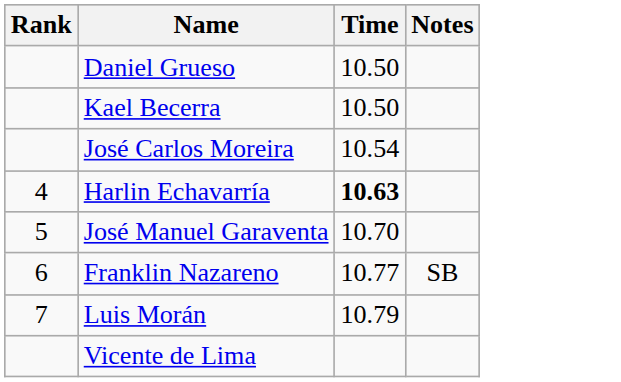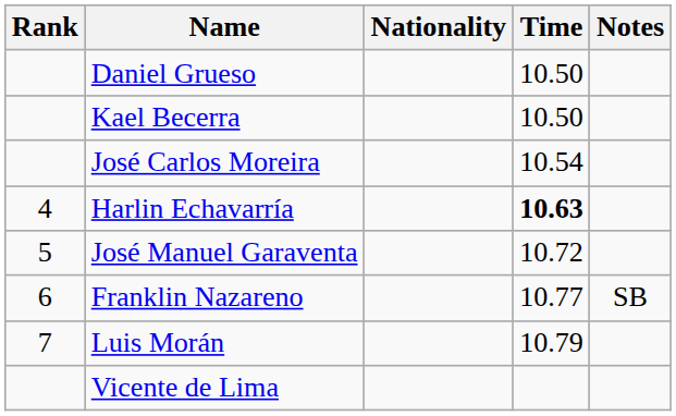 <table class="wikitable sortable" style="text-align:center">
 <tr>
 <th>Rank</th>
 <th>Name</th>
+<th>Nationality</th>
 <th>Time</th>
 <th>Notes</th>
 </tr>
 <tr>
 <td></td>
 <td align=left><a href='#'>Daniel Grueso</a></td>
+<td align=left></td>
 <td>10.50</td>
 <td></td>
 </tr>
 <tr>
 <td></td>
 <td align=left><a href='#'>Kael Becerra</a></td>
+<td align=left></td>
 <td>10.50</td>
 <td></td>
 </tr>
 <tr>
 <td></td>
 <td align=left><a href='#'>José Carlos Moreira</a></td>
+<td align=left></td>
 <td>10.54</td>
 <td></td>
 </tr>
 <tr>
 <td>4</td>
 <td align=left><a href='#'>Harlin Echavarría</a></td>
+<td align=left></td>
 <td><strong>10.63</strong></td>
 <td></td>
 </tr>
 <tr>
 <td>5</td>
 <td align=left><a href='#'>José Manuel Garaventa</a></td>
-<td>10.70</td>
+<td align=left></td>
+<td>10.72</td>
 <td></td>
 </tr>
 <tr>
 <td>6</td>
 <td align=left><a href='#'>Franklin Nazareno</a></td>
+<td align=left></td>
 <td>10.77</td>
 <td>SB</td>
 </tr>
 <tr>
 <td>7</td>
 <td align=left><a href='#'>Luis Morán</a></td>
+<td align=left></td>
 <td>10.79</td>
 <td></td>
 </tr>
 <tr>
 <td></td>
 <td align=left><a href='#'>Vicente de Lima</a></td>
+<td align=left></td>
 <td></td>
 <td></td>
 </tr>
 </table>
